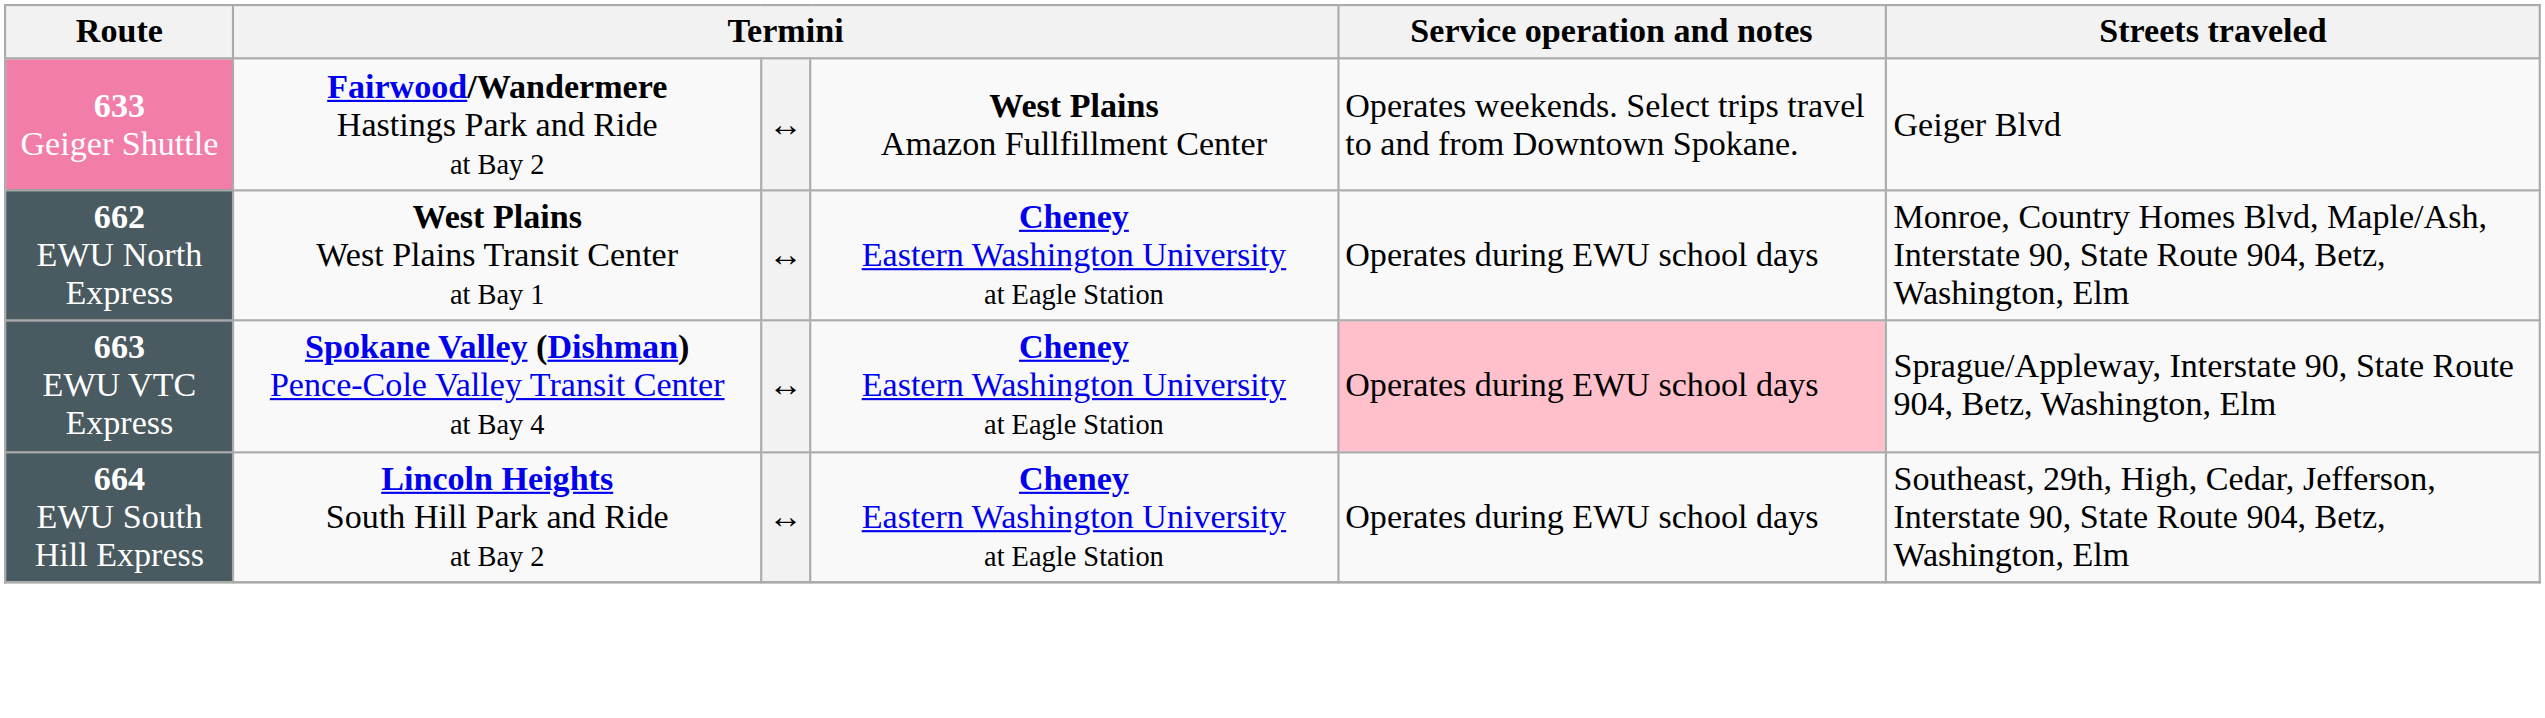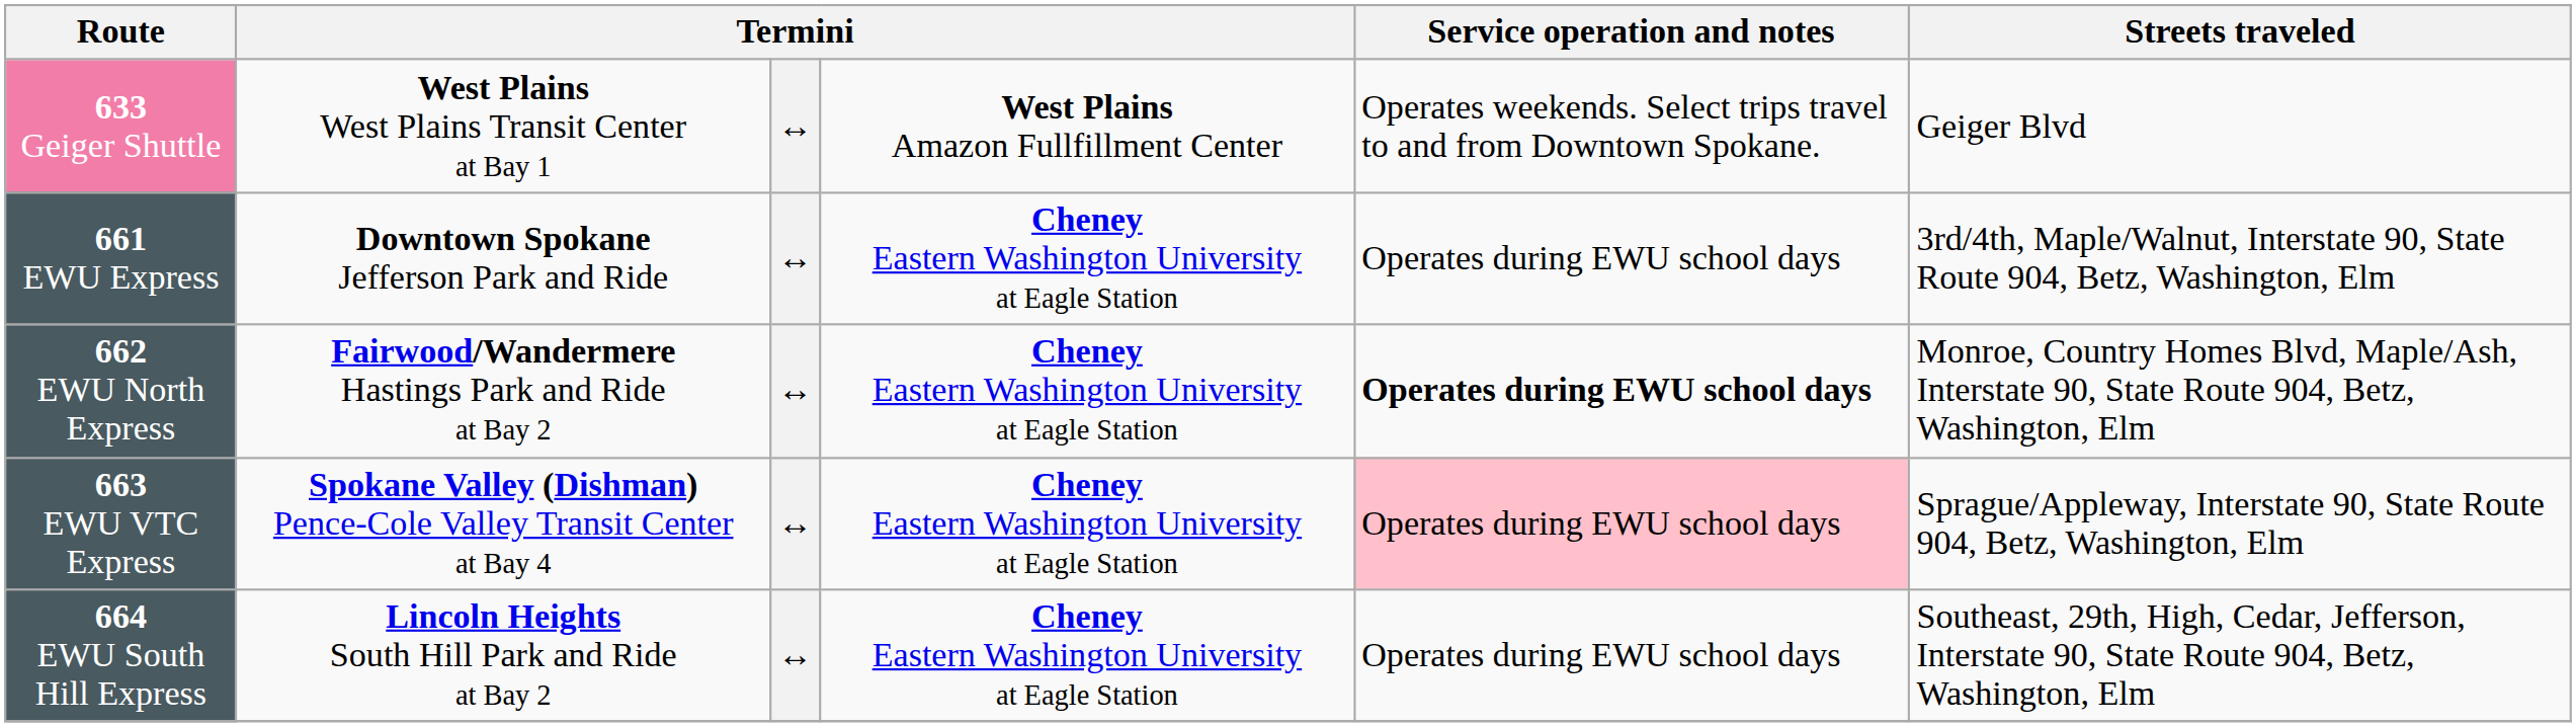 <table class=wikitable style="font-size: 100%;" text-valign="center"|>
 <tr>
 <th width="100px">Route</th>
 <th colspan=3>Termini</th>
 <th width="250px">Service operation and notes</th>
 <th width="300px">Streets traveled</th>
 </tr>
 <tr>
 <td style="background:#f27da9; color:white" align="center" valign=center><div><strong>633</strong><br>Geiger Shuttle</div></td>
-<td ! width="240px" align="center"><strong><a href='#'>Fairwood</a>/Wandermere</strong><br>Hastings Park and Ride<br><small>at Bay 2</small></td>
+<td ! width="240px" align="center"><strong>West Plains</strong><br>West Plains Transit Center<br><small>at Bay 1</small></td>
 <th><span>↔</span></th>
 <td ! width="240px" align="center"><strong>West Plains</strong><br>Amazon Fullfillment Center</td>
 <td>Operates weekends. Select trips travel to and from Downtown Spokane.</td>
 <td>Geiger Blvd</td>
 </tr>
 <tr>
-<td style="background:#495a60; color:white" align="center" valign=center><div><strong>662</strong><br>EWU North Express</div></td>
-<td ! width="240px" align="center"><strong>West Plains</strong><br>West Plains Transit Center<br><small>at Bay 1</small></td>
+<td style="background:#495a60; color:white" align="center" valign=center><div><strong>661</strong><br>EWU Express</div></td>
+<td ! width="240px" align="center"><strong>Downtown Spokane</strong><br>Jefferson Park and Ride</td>
 <th><span>↔</span></th>
 <td ! width="240px" align="center"><strong><a href='#'>Cheney</a></strong><br><a href='#'>Eastern Washington University</a><br><small>at Eagle Station</small></td>
 <td>Operates during EWU school days</td>
+<td>3rd/4th, Maple/Walnut, Interstate 90, State Route 904, Betz, Washington, Elm</td>
+</tr>
+<tr>
+<td style="background:#495a60; color:white" align="center" valign=center><div><strong>662</strong><br>EWU North Express</div></td>
+<td ! width="240px" align="center"><strong><a href='#'>Fairwood</a>/Wandermere</strong><br>Hastings Park and Ride<br><small>at Bay 2</small></td>
+<th><span>↔</span></th>
+<td ! width="240px" align="center"><strong><a href='#'>Cheney</a></strong><br><a href='#'>Eastern Washington University</a><br><small>at Eagle Station</small></td>
+<td><strong>Operates during EWU school days</strong></td>
 <td>Monroe, Country Homes Blvd, Maple/Ash, Interstate 90, State Route 904, Betz, Washington, Elm</td>
 </tr>
 <tr>
 <td style="background:#495a60; color:white" align="center" valign=center><div><strong>663</strong><br>EWU VTC Express</div></td>
 <td ! width="240px" align="center"><strong><a href='#'>Spokane Valley</a> (<a href='#'>Dishman</a>)</strong><br><a href='#'>Pence-Cole Valley Transit Center</a><br><small> at Bay 4</small></td>
 <th><span>↔</span></th>
 <td ! width="240px" align="center"><strong><a href='#'>Cheney</a></strong><br><a href='#'>Eastern Washington University</a><br><small>at Eagle Station</small></td>
 <td style="background: pink;">Operates during EWU school days</td>
 <td>Sprague/Appleway, Interstate 90, State Route 904, Betz, Washington, Elm</td>
 </tr>
 <tr>
 <td style="background:#495a60; color:white" align="center" valign=center><div><strong>664</strong><br>EWU South Hill Express</div></td>
 <td ! width="240px" align="center"><strong><a href='#'>Lincoln Heights</a></strong> <br>South Hill Park and Ride<br><small>at Bay 2</small></td>
 <th><span>↔</span></th>
 <td ! width="240px" align="center"><strong><a href='#'>Cheney</a></strong><br><a href='#'>Eastern Washington University</a><br><small>at Eagle Station</small></td>
 <td>Operates during EWU school days</td>
 <td>Southeast, 29th, High, Cedar, Jefferson, Interstate 90, State Route 904, Betz, Washington, Elm</td>
 </tr>
 <tr>
 </tr>
 </table>
